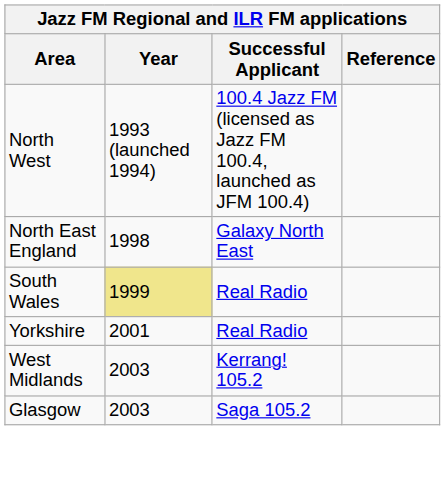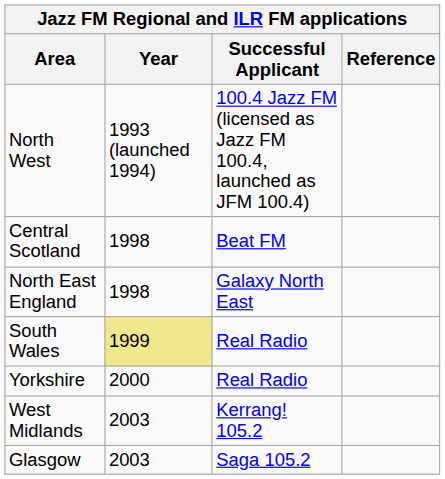 <table class="wikitable"  style="width:30%; float:right;">
 <tr>
 <th colspan=4>Jazz FM Regional and <a href='#'>ILR</a> FM applications</th>
 </tr>
 <tr>
 <th>Area</th>
 <th>Year</th>
 <th>Successful Applicant</th>
 <th>Reference</th>
 </tr>
 <tr>
 <td>North West</td>
 <td>1993 (launched 1994)</td>
 <td><a href='#'>100.4 Jazz FM</a><br>(licensed as Jazz FM 100.4, <br>launched as JFM 100.4)</td>
 <td></td>
 </tr>
 <tr>
+<td>Central Scotland</td>
+<td>1998</td>
+<td><a href='#'>Beat FM</a></td>
+<td></td>
+</tr>
+<tr>
 <td>North East England</td>
 <td>1998</td>
 <td><a href='#'>Galaxy North East</a></td>
 <td></td>
 </tr>
 <tr>
 <td>South Wales</td>
 <td style="background: khaki;">1999</td>
 <td><a href='#'>Real Radio</a></td>
 <td></td>
 </tr>
 <tr>
 <td>Yorkshire</td>
-<td>2001</td>
+<td>2000</td>
 <td><a href='#'>Real Radio</a></td>
 <td></td>
 </tr>
 <tr>
 <td>West Midlands</td>
 <td>2003</td>
 <td><a href='#'>Kerrang! 105.2</a></td>
 <td></td>
 </tr>
 <tr>
 <td>Glasgow</td>
 <td>2003</td>
 <td><a href='#'>Saga 105.2</a></td>
 <td></td>
 </tr>
 </table>
